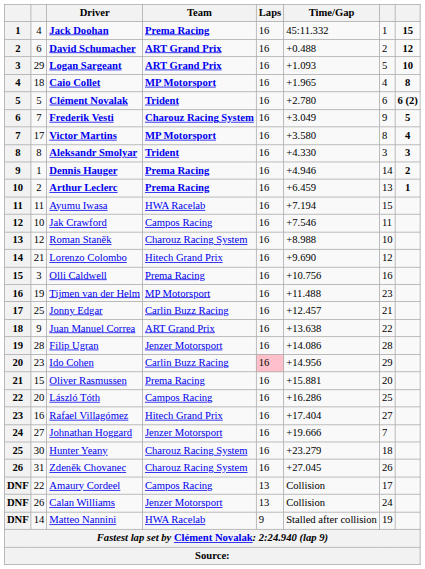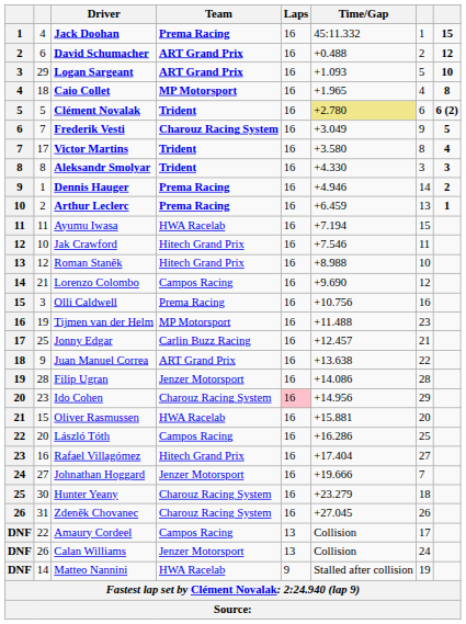 <table class="wikitable" style="font-size:85%">
 <tr>
 <th></th>
 <th></th>
 <th>Driver</th>
 <th>Team</th>
 <th>Laps</th>
 <th>Time/Gap</th>
 <th></th>
 <th></th>
 </tr>
 <tr>
 <th>1</th>
 <td align="center">4</td>
 <td><strong> <a href='#'>Jack Doohan</a></strong></td>
 <td><a href='#'><strong>Prema Racing</strong></a></td>
 <td>16</td>
 <td>45:11.332</td>
 <td>1</td>
 <td align="center"><strong>15</strong></td>
 </tr>
 <tr>
 <th>2</th>
 <td align="center">6</td>
 <td><strong> <a href='#'>David Schumacher</a></strong></td>
 <td><strong><a href='#'>ART Grand Prix</a></strong></td>
 <td>16</td>
 <td>+0.488</td>
 <td>2</td>
 <td align="center"><strong>12</strong></td>
 </tr>
 <tr>
 <th>3</th>
 <td align="center">29</td>
 <td><strong> <a href='#'>Logan Sargeant</a></strong></td>
 <td><strong><a href='#'>ART Grand Prix</a></strong></td>
 <td>16</td>
 <td>+1.093</td>
 <td>5</td>
 <td align="center"><strong>10</strong></td>
 </tr>
 <tr>
 <th>4</th>
 <td align="center">18</td>
 <td><strong> <a href='#'>Caio Collet</a></strong></td>
 <td><strong><a href='#'>MP Motorsport</a></strong></td>
 <td>16</td>
 <td>+1.965</td>
 <td>4</td>
 <td align="center"><strong>8</strong></td>
 </tr>
 <tr>
 <th>5</th>
 <td align="center">5</td>
 <td><strong> <a href='#'>Clément Novalak</a></strong></td>
 <td><a href='#'><strong>Trident</strong></a></td>
 <td>16</td>
-<td>+2.780</td>
+<td style="background: khaki;">+2.780</td>
 <td>6</td>
 <td align="center"><strong>6 (2)</strong></td>
 </tr>
 <tr>
 <th>6</th>
 <td align="center">7</td>
 <td><strong> <a href='#'>Frederik Vesti</a></strong></td>
 <td><strong><a href='#'>Charouz Racing System</a></strong></td>
 <td>16</td>
 <td>+3.049</td>
 <td>9</td>
 <td align="center"><strong>5</strong></td>
 </tr>
 <tr>
 <th>7</th>
 <td align="center">17</td>
 <td><strong> <a href='#'>Victor Martins</a></strong></td>
-<td><strong><a href='#'>MP Motorsport</a></strong></td>
+<td><a href='#'><strong>Trident</strong></a></td>
 <td>16</td>
 <td>+3.580</td>
 <td>8</td>
 <td align="center"><strong>4</strong></td>
 </tr>
 <tr>
 <th>8</th>
 <td align="center">8</td>
 <td><strong> <a href='#'>Aleksandr Smolyar</a></strong></td>
 <td><a href='#'><strong>Trident</strong></a></td>
 <td>16</td>
 <td>+4.330</td>
 <td>3</td>
 <td align="center"><strong>3</strong></td>
 </tr>
 <tr>
 <th>9</th>
 <td align="center">1</td>
 <td><strong> <a href='#'>Dennis Hauger</a></strong></td>
 <td><a href='#'><strong>Prema Racing</strong></a></td>
 <td>16</td>
 <td>+4.946</td>
 <td>14</td>
 <td align="center"><strong>2</strong></td>
 </tr>
 <tr>
 <th>10</th>
 <td align="center">2</td>
 <td><strong> <a href='#'>Arthur Leclerc</a></strong></td>
 <td><a href='#'><strong>Prema Racing</strong></a></td>
 <td>16</td>
 <td>+6.459</td>
 <td>13</td>
 <td align="center"><strong>1</strong></td>
 </tr>
 <tr>
 <th>11</th>
 <td align="center">11</td>
 <td> <a href='#'>Ayumu Iwasa</a></td>
 <td><a href='#'>HWA Racelab</a></td>
 <td>16</td>
 <td>+7.194</td>
 <td>15</td>
 <td align="center"></td>
 </tr>
 <tr>
 <th>12</th>
 <td align="center">10</td>
 <td> <a href='#'>Jak Crawford</a></td>
-<td><a href='#'>Campos Racing</a></td>
+<td><a href='#'>Hitech Grand Prix</a></td>
 <td>16</td>
 <td>+7.546</td>
 <td>11</td>
 <td align="center"></td>
 </tr>
 <tr>
 <th>13</th>
 <td align="center">12</td>
 <td> <a href='#'>Roman Staněk</a></td>
-<td><a href='#'>Charouz Racing System</a></td>
+<td><a href='#'>Hitech Grand Prix</a></td>
 <td>16</td>
 <td>+8.988</td>
 <td>10</td>
 <td align="center"></td>
 </tr>
 <tr>
 <th>14</th>
 <td align="center">21</td>
 <td> <a href='#'>Lorenzo Colombo</a></td>
-<td><a href='#'>Hitech Grand Prix</a></td>
+<td><a href='#'>Campos Racing</a></td>
 <td>16</td>
 <td>+9.690</td>
 <td>12</td>
 <td align="center"></td>
 </tr>
 <tr>
 <th>15</th>
 <td align="center">3</td>
 <td> <a href='#'>Olli Caldwell</a></td>
 <td><a href='#'>Prema Racing</a></td>
 <td>16</td>
 <td>+10.756</td>
 <td>16</td>
 <td align="center"></td>
 </tr>
 <tr>
 <th>16</th>
 <td align="center">19</td>
 <td> <a href='#'>Tijmen van der Helm</a></td>
 <td><a href='#'>MP Motorsport</a></td>
 <td>16</td>
 <td>+11.488</td>
 <td>23</td>
 <td align="center"></td>
 </tr>
 <tr>
 <th>17</th>
 <td align="center">25</td>
 <td> <a href='#'>Jonny Edgar</a></td>
 <td><a href='#'>Carlin Buzz Racing</a></td>
 <td>16</td>
 <td>+12.457</td>
 <td>21</td>
 <td align="center"></td>
 </tr>
 <tr>
 <th>18</th>
 <td align="center">9</td>
 <td> <a href='#'>Juan Manuel Correa</a></td>
 <td><a href='#'>ART Grand Prix</a></td>
 <td>16</td>
 <td>+13.638</td>
 <td>22</td>
 <td align="center"></td>
 </tr>
 <tr>
 <th>19</th>
 <td align="center">28</td>
 <td> <a href='#'>Filip Ugran</a></td>
 <td><a href='#'>Jenzer Motorsport</a></td>
 <td>16</td>
 <td>+14.086</td>
 <td>28</td>
 <td align="center"></td>
 </tr>
 <tr>
 <th>20</th>
 <td align="center">23</td>
 <td> <a href='#'>Ido Cohen</a></td>
-<td><a href='#'>Carlin Buzz Racing</a></td>
+<td><a href='#'>Charouz Racing System</a></td>
 <td style="background: pink;">16</td>
 <td>+14.956</td>
 <td>29</td>
 <td align="center"></td>
 </tr>
 <tr>
 <th>21</th>
 <td align="center">15</td>
 <td> <a href='#'>Oliver Rasmussen</a></td>
-<td><a href='#'>Prema Racing</a></td>
+<td><a href='#'>HWA Racelab</a></td>
 <td>16</td>
 <td>+15.881</td>
 <td>20</td>
 <td align="center"></td>
 </tr>
 <tr>
 <th>22</th>
 <td align="center">20</td>
 <td> <a href='#'>László Tóth</a></td>
 <td><a href='#'>Campos Racing</a></td>
 <td>16</td>
 <td>+16.286</td>
 <td>25</td>
 <td align="center"></td>
 </tr>
 <tr>
 <th>23</th>
 <td align="center">16</td>
 <td> <a href='#'>Rafael Villagómez</a></td>
 <td><a href='#'>Hitech Grand Prix</a></td>
 <td>16</td>
 <td>+17.404</td>
 <td>27</td>
 <td align="center"></td>
 </tr>
 <tr>
 <th>24</th>
 <td align="center">27</td>
 <td> <a href='#'>Johnathan Hoggard</a></td>
 <td><a href='#'>Jenzer Motorsport</a></td>
 <td>16</td>
 <td>+19.666</td>
 <td>7</td>
 <td align="center"></td>
 </tr>
 <tr>
 <th>25</th>
 <td align="center">30</td>
 <td> <a href='#'>Hunter Yeany</a></td>
 <td><a href='#'>Charouz Racing System</a></td>
 <td>16</td>
 <td>+23.279</td>
 <td>18</td>
 <td align="center"></td>
 </tr>
 <tr>
 <th>26</th>
 <td align="center">31</td>
 <td> <a href='#'>Zdeněk Chovanec</a></td>
 <td><a href='#'>Charouz Racing System</a></td>
 <td>16</td>
 <td>+27.045</td>
 <td>26</td>
 <td align="center"></td>
 </tr>
 <tr>
 <th>DNF</th>
 <td align="center">22</td>
 <td> <a href='#'>Amaury Cordeel</a></td>
 <td><a href='#'>Campos Racing</a></td>
 <td>13</td>
 <td>Collision</td>
 <td>17</td>
 <td align="center"></td>
 </tr>
 <tr>
 <th>DNF</th>
 <td align="center">26</td>
 <td> <a href='#'>Calan Williams</a></td>
 <td><a href='#'>Jenzer Motorsport</a></td>
 <td>13</td>
 <td>Collision</td>
 <td>24</td>
 <td align="center"></td>
 </tr>
 <tr>
 <th>DNF</th>
 <td align="center">14</td>
 <td> <a href='#'>Matteo Nannini</a></td>
 <td><a href='#'>HWA Racelab</a></td>
 <td>9</td>
 <td>Stalled after collision</td>
 <td>19</td>
 <td align="center"></td>
 </tr>
 <tr>
 <th colspan="8"><em>Fastest lap set by</em>  <a href='#'>Clément Novalak</a><em>: 2:24.940 (lap 9)</em></th>
 </tr>
 <tr>
 <th colspan="8">Source:</th>
 </tr>
 </table>
